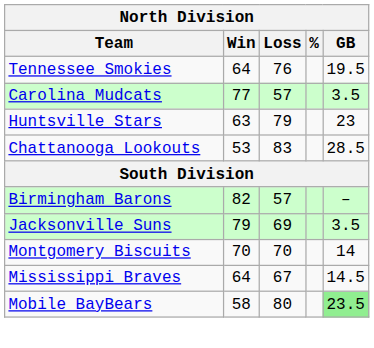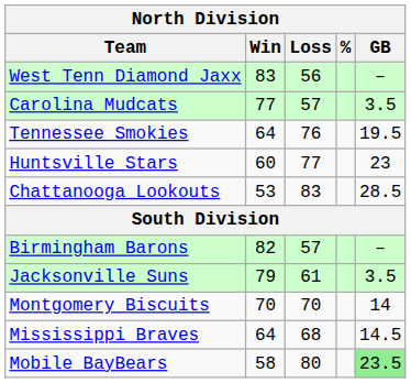 <table class="wikitable">
 <tr>
 <th colspan="5">North Division</th>
 </tr>
 <tr>
 <th width="60%">Team</th>
 <th>Win</th>
 <th>Loss</th>
 <th>%</th>
 <th>GB</th>
 </tr>
-<tr align=center>
-<td align=left><a href='#'>Tennessee Smokies</a></td>
-<td>64</td>
-<td>76</td>
+<tr align=center bgcolor=ccffcc>
+<td align=left><a href='#'>West Tenn Diamond Jaxx</a></td>
+<td>83</td>
+<td>56</td>
 <td></td>
-<td>19.5</td>
+<td>–</td>
 </tr>
 <tr align=center bgcolor=ccffcc>
 <td align=left><a href='#'>Carolina Mudcats</a></td>
 <td>77</td>
 <td>57</td>
 <td></td>
 <td>3.5</td>
 </tr>
 <tr align=center>
+<td align=left><a href='#'>Tennessee Smokies</a></td>
+<td>64</td>
+<td>76</td>
+<td></td>
+<td>19.5</td>
+</tr>
+<tr align=center>
 <td align=left><a href='#'>Huntsville Stars</a></td>
-<td>63</td>
-<td>79</td>
+<td>60</td>
+<td>77</td>
 <td></td>
 <td>23</td>
 </tr>
 <tr align=center>
 <td align=left><a href='#'>Chattanooga Lookouts</a></td>
 <td>53</td>
 <td>83</td>
 <td></td>
 <td>28.5</td>
 </tr>
 <tr>
 <th colspan="5">South Division</th>
 </tr>
 <tr align=center bgcolor=ccffcc>
 <td align=left><a href='#'>Birmingham Barons</a></td>
 <td>82</td>
 <td>57</td>
 <td></td>
 <td>–</td>
 </tr>
 <tr align=center bgcolor=ccffcc>
 <td align=left><a href='#'>Jacksonville Suns</a></td>
 <td>79</td>
-<td>69</td>
+<td>61</td>
 <td></td>
 <td>3.5</td>
 </tr>
 <tr align=center>
 <td align=left><a href='#'>Montgomery Biscuits</a></td>
 <td>70</td>
 <td>70</td>
 <td></td>
 <td>14</td>
 </tr>
 <tr align=center>
 <td align=left><a href='#'>Mississippi Braves</a></td>
 <td>64</td>
-<td>67</td>
+<td>68</td>
 <td></td>
 <td>14.5</td>
 </tr>
 <tr align=center>
 <td align=left><a href='#'>Mobile BayBears</a></td>
 <td>58</td>
 <td>80</td>
 <td></td>
 <td style="background: lightgreen;">23.5</td>
 </tr>
 </table>
